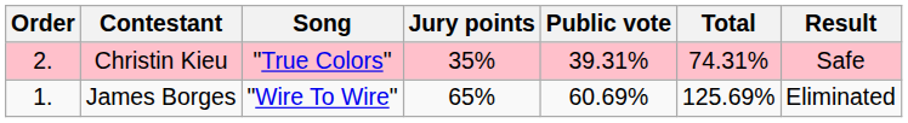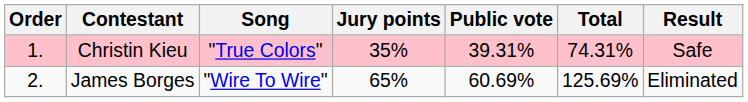 <table class="wikitable sortable" style="text-align: center; width: auto;">
 <tr class="hintergrundfarbe5">
 <th>Order</th>
 <th>Contestant</th>
 <th>Song</th>
 <th>Jury points</th>
 <th>Public vote</th>
 <th>Total</th>
 <th>Result</th>
 </tr>
 <tr bgcolor=pink>
-<td>2.</td>
+<td>1.</td>
 <td>Christin Kieu</td>
 <td>"<a href='#'>True Colors</a>"</td>
 <td>35%</td>
 <td>39.31%</td>
 <td>74.31%</td>
 <td>Safe</td>
 </tr>
 <tr>
-<td>1.</td>
+<td>2.</td>
 <td>James Borges</td>
 <td>"<a href='#'>Wire To Wire</a>"</td>
 <td>65%</td>
 <td>60.69%</td>
 <td>125.69%</td>
 <td>Eliminated</td>
 </tr>
 </table>
